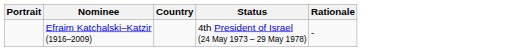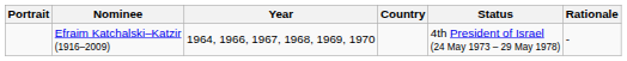 <table class="wikitable sortable sticky-header defaultleft col1center col2center static-row-numbers static-row-header-hash static-row-header-center">
 <tr>
 <th>Portrait</th>
 <th>Nominee</th>
+<th>Year</th>
 <th>Country</th>
 <th>Status</th>
 <th>Rationale</th>
 </tr>
 <tr>
 <td></td>
 <td><a href='#'>Efraim Katchalski–Katzir</a><br><small>(1916–2009)</small></td>
+<td>1964, 1966, 1967, 1968, 1969, 1970</td>
 <td></td>
 <td>4th <a href='#'>President of Israel</a><br><small>(24 May 1973 – 29 May 1978)</small></td>
 <td>-</td>
 </tr>
 </table>
